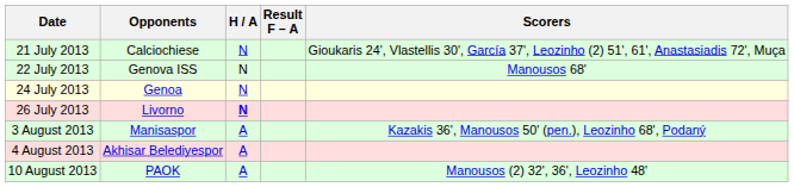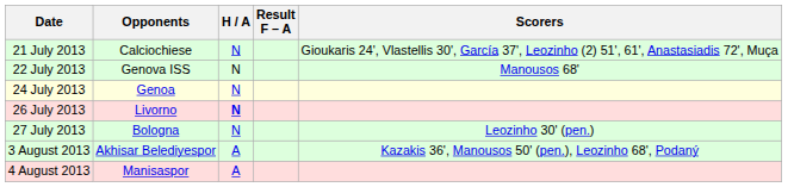 <table class="wikitable" style="text-align:center">
 <tr>
 <th>Date</th>
 <th>Opponents</th>
 <th>H / A</th>
 <th>Result<br>F – A</th>
 <th>Scorers</th>
 </tr>
 <tr bgcolor="#ddffdd">
 <td>21 July 2013</td>
 <td> Calciochiese</td>
 <td><a href='#'>N</a></td>
 <td></td>
 <td>Gioukaris 24', Vlastellis 30', <a href='#'>García</a> 37', <a href='#'>Leozinho</a> (2) 51', 61', <a href='#'>Anastasiadis</a> 72', Muça</td>
 </tr>
 <tr bgcolor="#ddffdd">
 <td>22 July 2013</td>
 <td> Genova ISS</td>
 <td>N</td>
 <td></td>
 <td><a href='#'>Manousos</a> 68'</td>
 </tr>
 <tr bgcolor="#ffffdd">
 <td>24 July 2013</td>
 <td> <a href='#'>Genoa</a></td>
 <td><a href='#'>N</a></td>
 <td></td>
 <td></td>
 </tr>
 <tr bgcolor="#ffdddd">
 <td>26 July 2013</td>
 <td> <a href='#'>Livorno</a></td>
 <td><strong><a href='#'>N</a></strong></td>
 <td></td>
 <td></td>
 </tr>
 <tr bgcolor="#ddffdd">
+<td>27 July 2013</td>
+<td> <a href='#'>Bologna</a></td>
+<td><a href='#'>N</a></td>
+<td></td>
+<td><a href='#'>Leozinho</a> 30' (<a href='#'>pen.</a>)</td>
+</tr>
+<tr bgcolor="#ddffdd">
 <td>3 August 2013</td>
-<td> <a href='#'>Manisaspor</a></td>
+<td> <a href='#'>Akhisar Belediyespor</a></td>
 <td><a href='#'>A</a></td>
 <td></td>
 <td><a href='#'>Kazakis</a> 36', <a href='#'>Manousos</a> 50' (<a href='#'>pen.</a>), <a href='#'>Leozinho</a> 68', <a href='#'>Podaný</a></td>
 </tr>
 <tr bgcolor="#ffdddd">
 <td>4 August 2013</td>
-<td> <a href='#'>Akhisar Belediyespor</a></td>
+<td> <a href='#'>Manisaspor</a></td>
 <td><a href='#'>A</a></td>
 <td></td>
 <td></td>
 </tr>
-<tr bgcolor="#ddffdd">
-<td>10 August 2013</td>
-<td> <a href='#'>PAOK</a></td>
-<td><a href='#'>A</a></td>
-<td></td>
-<td><a href='#'>Manousos</a> (2) 32', 36', <a href='#'>Leozinho</a> 48'</td>
-</tr>
 </table>
